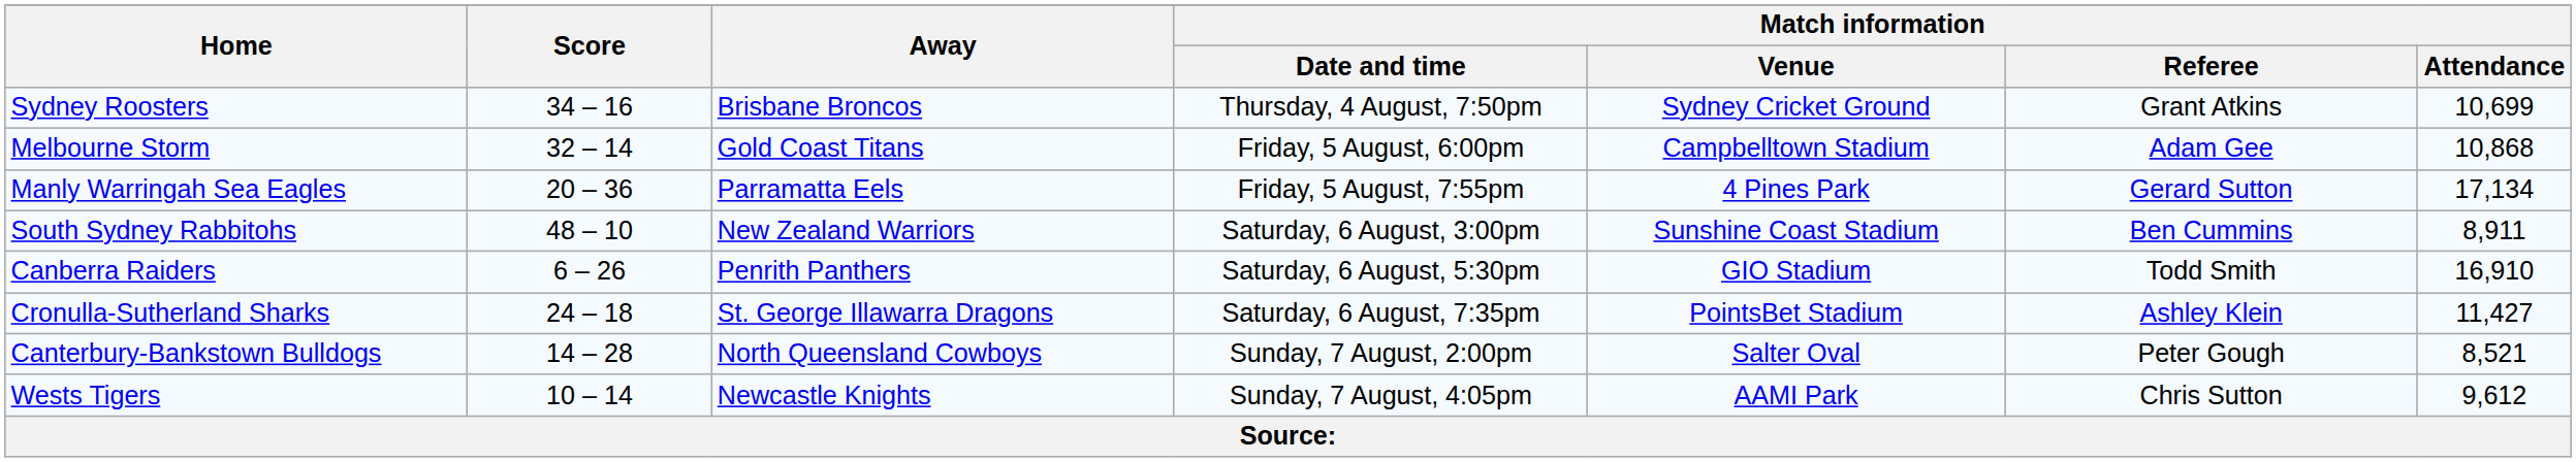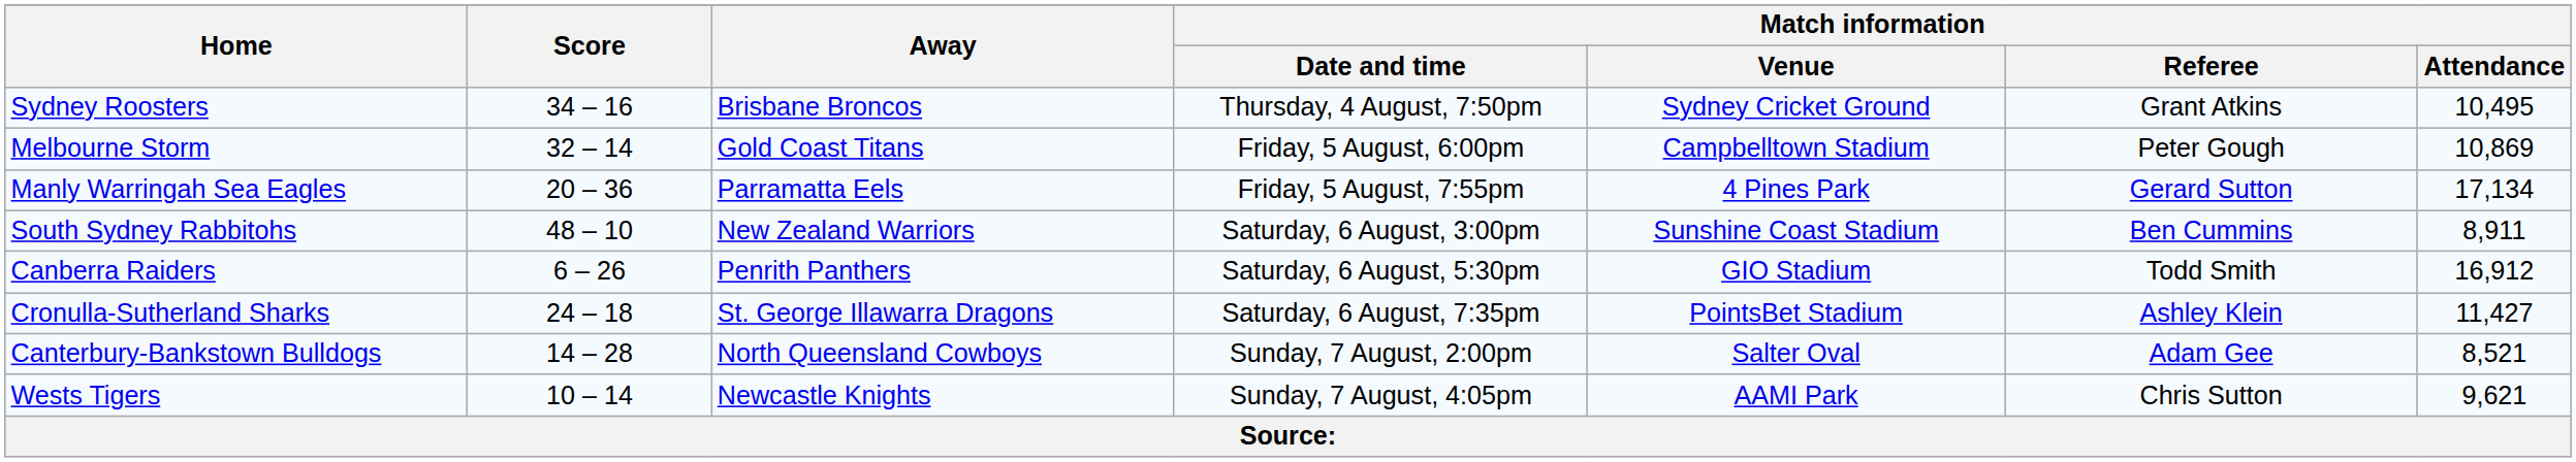 <table class="wikitable" style="border-collapse:collapse; text-align:center; width:100%;">
 <tr style="background:#c1d8ff;">
 </tr>
 <tr style="background:#c1d8ff;">
 <th rowspan="2" style="width:19%;">Home</th>
 <th rowspan="2" style="width:10%;">Score</th>
 <th rowspan="2" style="width:19%;">Away</th>
 <th colspan="6">Match information</th>
 </tr>
 <tr style="background:#efefef;">
 <th width=17%>Date and time</th>
 <th width=17%>Venue</th>
 <th width=17%>Referee</th>
 <th width=5%>Attendance</th>
 </tr>
 <tr style="text-align:center; background:#f5faff;">
 <td align="left"> <a href='#'>Sydney Roosters</a></td>
 <td>34 – 16</td>
 <td align="left"> <a href='#'>Brisbane Broncos</a></td>
 <td>Thursday, 4 August, 7:50pm</td>
 <td><a href='#'>Sydney Cricket Ground</a></td>
 <td>Grant Atkins</td>
-<td>10,699</td>
+<td>10,495</td>
 </tr>
 <tr style="text-align:center; background:#f5faff;">
 <td align="left"> <a href='#'>Melbourne Storm</a></td>
 <td>32 – 14</td>
 <td align="left"> <a href='#'>Gold Coast Titans</a></td>
 <td>Friday, 5 August, 6:00pm</td>
 <td><a href='#'>Campbelltown Stadium</a></td>
-<td><a href='#'>Adam Gee</a></td>
-<td>10,868</td>
+<td>Peter Gough</td>
+<td>10,869</td>
 </tr>
 <tr style="text-align:center; background:#f5faff;">
 <td align="left"> <a href='#'>Manly Warringah Sea Eagles</a></td>
 <td>20 – 36</td>
 <td align="left"> <a href='#'>Parramatta Eels</a></td>
 <td>Friday, 5 August, 7:55pm</td>
 <td><a href='#'>4 Pines Park</a></td>
 <td><a href='#'>Gerard Sutton</a></td>
 <td>17,134</td>
 </tr>
 <tr style="text-align:center; background:#f5faff;">
 <td align="left"> <a href='#'>South Sydney Rabbitohs</a></td>
 <td>48 – 10</td>
 <td align="left"> <a href='#'>New Zealand Warriors</a></td>
 <td>Saturday, 6 August, 3:00pm</td>
 <td><a href='#'>Sunshine Coast Stadium</a></td>
 <td><a href='#'>Ben Cummins</a></td>
 <td>8,911</td>
 </tr>
 <tr style="text-align:center; background:#f5faff;">
 <td align="left"> <a href='#'>Canberra Raiders</a></td>
 <td>6 – 26</td>
 <td align="left"> <a href='#'>Penrith Panthers</a></td>
 <td>Saturday, 6 August, 5:30pm</td>
 <td><a href='#'>GIO Stadium</a></td>
 <td>Todd Smith</td>
-<td>16,910</td>
+<td>16,912</td>
 </tr>
 <tr style="text-align:center; background:#f5faff;">
 <td align="left"> <a href='#'>Cronulla-Sutherland Sharks</a></td>
 <td>24 – 18</td>
 <td align="left"> <a href='#'>St. George Illawarra Dragons</a></td>
 <td>Saturday, 6 August, 7:35pm</td>
 <td><a href='#'>PointsBet Stadium</a></td>
 <td><a href='#'>Ashley Klein</a></td>
 <td>11,427</td>
 </tr>
 <tr style="text-align:center; background:#f5faff;">
 <td align="left"> <a href='#'>Canterbury-Bankstown Bulldogs</a></td>
 <td>14 – 28</td>
 <td align="left"> <a href='#'>North Queensland Cowboys</a></td>
 <td>Sunday, 7 August, 2:00pm</td>
 <td><a href='#'>Salter Oval</a></td>
-<td>Peter Gough</td>
+<td><a href='#'>Adam Gee</a></td>
 <td>8,521</td>
 </tr>
 <tr style="text-align:center; background:#f5faff;">
 <td align="left"> <a href='#'>Wests Tigers</a></td>
 <td>10 – 14</td>
 <td align="left"> <a href='#'>Newcastle Knights</a></td>
 <td>Sunday, 7 August, 4:05pm</td>
 <td><a href='#'>AAMI Park</a></td>
 <td>Chris Sutton</td>
-<td>9,612</td>
+<td>9,621</td>
 </tr>
 <tr>
 <th colspan="7">Source:</th>
 </tr>
 </table>
